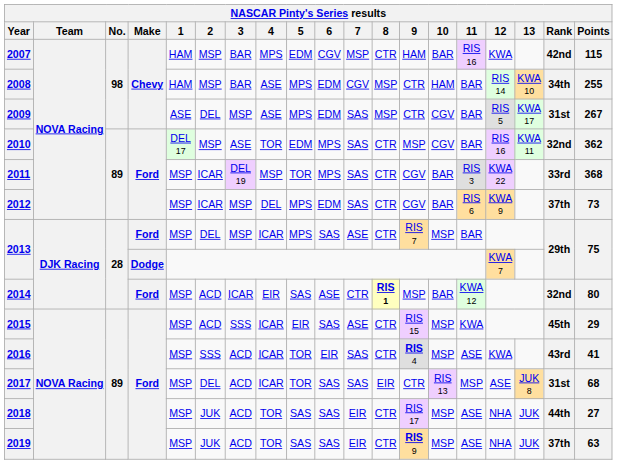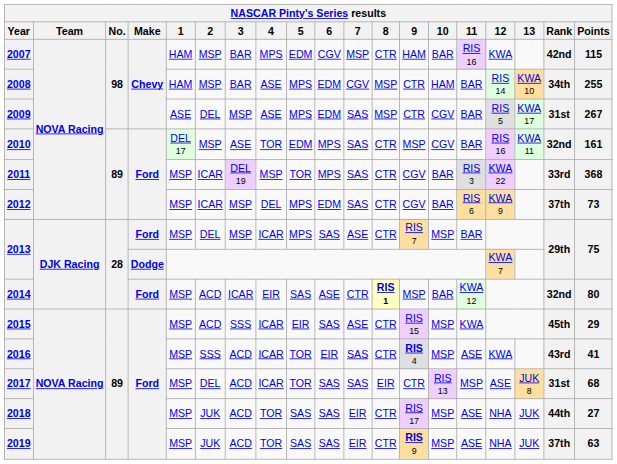 <table class="wikitable" style="text-align:center; font-size:80%">
 <tr>
 <th colspan=45><a href='#'>NASCAR Pinty's Series</a> results</th>
 </tr>
 <tr>
 <th>Year</th>
 <th>Team</th>
 <th>No.</th>
 <th>Make</th>
 <th>1</th>
 <th>2</th>
 <th>3</th>
 <th>4</th>
 <th>5</th>
 <th>6</th>
 <th>7</th>
 <th>8</th>
 <th>9</th>
 <th>10</th>
 <th>11</th>
 <th>12</th>
 <th>13</th>
 <th>Rank</th>
 <th>Points</th>
 </tr>
 <tr>
 <th><a href='#'>2007</a></th>
 <th rowspan=6><a href='#'>NOVA Racing</a></th>
 <th rowspan=3>98</th>
 <th rowspan=3><a href='#'>Chevy</a></th>
 <td><a href='#'>HAM</a></td>
 <td><a href='#'>MSP</a></td>
 <td><a href='#'>BAR</a></td>
 <td><a href='#'>MPS</a></td>
 <td><a href='#'>EDM</a></td>
 <td><a href='#'>CGV</a></td>
 <td><a href='#'>MSP</a></td>
 <td><a href='#'>CTR</a></td>
 <td><a href='#'>HAM</a></td>
 <td><a href='#'>BAR</a></td>
 <td style="background:#EFCFFF;"><a href='#'>RIS</a><br><small>16</small></td>
 <td><a href='#'>KWA</a></td>
 <td></td>
 <th>42nd</th>
 <th>115</th>
 </tr>
 <tr>
 <th><a href='#'>2008</a></th>
 <td><a href='#'>HAM</a></td>
 <td><a href='#'>MSP</a></td>
 <td><a href='#'>BAR</a></td>
 <td><a href='#'>ASE</a></td>
 <td><a href='#'>MPS</a></td>
 <td><a href='#'>EDM</a></td>
 <td><a href='#'>CGV</a></td>
 <td><a href='#'>MSP</a></td>
 <td><a href='#'>CTR</a></td>
 <td><a href='#'>HAM</a></td>
 <td><a href='#'>BAR</a></td>
 <td style="background:#DFFFDF;"><a href='#'>RIS</a><br><small>14</small></td>
 <td style="background:#FFDF9F;"><a href='#'>KWA</a><br><small>10</small></td>
 <th>34th</th>
 <th>255</th>
 </tr>
 <tr>
 <th><a href='#'>2009</a></th>
 <td><a href='#'>ASE</a></td>
 <td><a href='#'>DEL</a></td>
 <td><a href='#'>MSP</a></td>
 <td><a href='#'>ASE</a></td>
 <td><a href='#'>MPS</a></td>
 <td><a href='#'>EDM</a></td>
 <td><a href='#'>SAS</a></td>
 <td><a href='#'>MSP</a></td>
 <td><a href='#'>CTR</a></td>
 <td><a href='#'>CGV</a></td>
 <td><a href='#'>BAR</a></td>
 <td style="background:#DFDFDF;"><a href='#'>RIS</a><br><small>5</small></td>
 <td style="background:#DFFFDF;"><a href='#'>KWA</a><br><small>17</small></td>
 <th>31st</th>
 <th>267</th>
 </tr>
 <tr>
 <th><a href='#'>2010</a></th>
 <th rowspan=3>89</th>
 <th rowspan=3><a href='#'>Ford</a></th>
 <td style="background:#DFFFDF;"><a href='#'>DEL</a><br><small>17</small></td>
 <td><a href='#'>MSP</a></td>
 <td><a href='#'>ASE</a></td>
 <td><a href='#'>TOR</a></td>
 <td><a href='#'>EDM</a></td>
 <td><a href='#'>MPS</a></td>
 <td><a href='#'>SAS</a></td>
 <td><a href='#'>CTR</a></td>
 <td><a href='#'>MSP</a></td>
 <td><a href='#'>CGV</a></td>
 <td><a href='#'>BAR</a></td>
 <td style="background:#EFCFFF;"><a href='#'>RIS</a><br><small>16</small></td>
 <td style="background:#DFFFDF;"><a href='#'>KWA</a><br><small>11</small></td>
 <th>32nd</th>
-<th>362</th>
+<th>161</th>
 </tr>
 <tr>
 <th><a href='#'>2011</a></th>
 <td><a href='#'>MSP</a></td>
 <td><a href='#'>ICAR</a></td>
 <td style="background:#EFCFFF;"><a href='#'>DEL</a><br><small>19</small></td>
 <td><a href='#'>MSP</a></td>
 <td><a href='#'>TOR</a></td>
 <td><a href='#'>MPS</a></td>
 <td><a href='#'>SAS</a></td>
 <td><a href='#'>CTR</a></td>
 <td><a href='#'>CGV</a></td>
 <td><a href='#'>BAR</a></td>
 <td style="background:#DFDFDF;"><a href='#'>RIS</a><br><small>3</small></td>
 <td style="background:#EFCFFF;"><a href='#'>KWA</a><br><small>22</small></td>
 <td></td>
 <th>33rd</th>
 <th>368</th>
 </tr>
 <tr>
 <th><a href='#'>2012</a></th>
 <td><a href='#'>MSP</a></td>
 <td><a href='#'>ICAR</a></td>
 <td><a href='#'>MSP</a></td>
 <td><a href='#'>DEL</a></td>
 <td><a href='#'>MPS</a></td>
 <td><a href='#'>EDM</a></td>
 <td><a href='#'>SAS</a></td>
 <td><a href='#'>CTR</a></td>
 <td><a href='#'>CGV</a></td>
 <td><a href='#'>BAR</a></td>
 <td style="background:#FFDF9F;"><a href='#'>RIS</a><br><small>6</small></td>
 <td style="background:#FFDF9F;"><a href='#'>KWA</a><br><small>9</small></td>
 <td></td>
 <th>37th</th>
 <th>73</th>
 </tr>
 <tr>
 <th rowspan=2><a href='#'>2013</a></th>
 <th rowspan=3><a href='#'>DJK Racing</a></th>
 <th rowspan=3>28</th>
 <th><a href='#'>Ford</a></th>
 <td><a href='#'>MSP</a></td>
 <td><a href='#'>DEL</a></td>
 <td><a href='#'>MSP</a></td>
 <td><a href='#'>ICAR</a></td>
 <td><a href='#'>MPS</a></td>
 <td><a href='#'>SAS</a></td>
 <td><a href='#'>ASE</a></td>
 <td><a href='#'>CTR</a></td>
 <td style="background:#FFDF9F;"><a href='#'>RIS</a><br><small>7</small></td>
 <td><a href='#'>MSP</a></td>
 <td><a href='#'>BAR</a></td>
 <td colspan=2></td>
 <th rowspan=2>29th</th>
 <th rowspan=2>75</th>
 </tr>
 <tr>
 <th><a href='#'>Dodge</a></th>
 <td colspan=11></td>
 <td style="background:#FFDF9F;"><a href='#'>KWA</a><br><small>7</small></td>
 <td></td>
 </tr>
 <tr>
 <th><a href='#'>2014</a></th>
 <th><a href='#'>Ford</a></th>
 <td><a href='#'>MSP</a></td>
 <td><a href='#'>ACD</a></td>
 <td><a href='#'>ICAR</a></td>
 <td><a href='#'>EIR</a></td>
 <td><a href='#'>SAS</a></td>
 <td><a href='#'>ASE</a></td>
 <td><a href='#'>CTR</a></td>
 <td style="background:#FFFFBF;"><strong><a href='#'>RIS</a><br><small>1</small></strong></td>
 <td><a href='#'>MSP</a></td>
 <td><a href='#'>BAR</a></td>
 <td style="background:#DFFFDF;"><a href='#'>KWA</a><br><small>12</small></td>
 <td colspan=2></td>
 <th>32nd</th>
 <th>80</th>
 </tr>
 <tr>
 <th><a href='#'>2015</a></th>
 <th rowspan=5><a href='#'>NOVA Racing</a></th>
 <th rowspan=5>89</th>
 <th rowspan=5><a href='#'>Ford</a></th>
 <td><a href='#'>MSP</a></td>
 <td><a href='#'>ACD</a></td>
 <td><a href='#'>SSS</a></td>
 <td><a href='#'>ICAR</a></td>
 <td><a href='#'>EIR</a></td>
 <td><a href='#'>SAS</a></td>
 <td><a href='#'>ASE</a></td>
 <td><a href='#'>CTR</a></td>
 <td style="background:#EFCFFF;"><a href='#'>RIS</a><br><small>15</small></td>
 <td><a href='#'>MSP</a></td>
 <td><a href='#'>KWA</a></td>
 <td colspan=2></td>
 <th>45th</th>
 <th>29</th>
 </tr>
 <tr>
 <th><a href='#'>2016</a></th>
 <td><a href='#'>MSP</a></td>
 <td><a href='#'>SSS</a></td>
 <td><a href='#'>ACD</a></td>
 <td><a href='#'>ICAR</a></td>
 <td><a href='#'>TOR</a></td>
 <td><a href='#'>EIR</a></td>
 <td><a href='#'>SAS</a></td>
 <td><a href='#'>CTR</a></td>
 <td style="background:#DFDFDF;"><strong><a href='#'>RIS</a></strong><br><small>4</small></td>
 <td><a href='#'>MSP</a></td>
 <td><a href='#'>ASE</a></td>
 <td><a href='#'>KWA</a></td>
 <td></td>
 <th>43rd</th>
 <th>41</th>
 </tr>
 <tr>
 <th><a href='#'>2017</a></th>
 <td><a href='#'>MSP</a></td>
 <td><a href='#'>DEL</a></td>
 <td><a href='#'>ACD</a></td>
 <td><a href='#'>ICAR</a></td>
 <td><a href='#'>TOR</a></td>
 <td><a href='#'>SAS</a></td>
 <td><a href='#'>SAS</a></td>
 <td><a href='#'>EIR</a></td>
 <td><a href='#'>CTR</a></td>
 <td style="background:#EFCFFF;"><a href='#'>RIS</a><br><small>13</small></td>
 <td><a href='#'>MSP</a></td>
 <td><a href='#'>ASE</a></td>
 <td style="background:#FFDF9F;"><a href='#'>JUK</a><br><small>8</small></td>
 <th>31st</th>
 <th>68</th>
 </tr>
 <tr>
 <th><a href='#'>2018</a></th>
 <td><a href='#'>MSP</a></td>
 <td><a href='#'>JUK</a></td>
 <td><a href='#'>ACD</a></td>
 <td><a href='#'>TOR</a></td>
 <td><a href='#'>SAS</a></td>
 <td><a href='#'>SAS</a></td>
 <td><a href='#'>EIR</a></td>
 <td><a href='#'>CTR</a></td>
 <td style="background:#EFCFFF;"><a href='#'>RIS</a><br><small>17</small></td>
 <td><a href='#'>MSP</a></td>
 <td><a href='#'>ASE</a></td>
 <td><a href='#'>NHA</a></td>
 <td><a href='#'>JUK</a></td>
 <th>44th</th>
 <th>27</th>
 </tr>
 <tr>
 <th><a href='#'>2019</a></th>
 <td><a href='#'>MSP</a></td>
 <td><a href='#'>JUK</a></td>
 <td><a href='#'>ACD</a></td>
 <td><a href='#'>TOR</a></td>
 <td><a href='#'>SAS</a></td>
 <td><a href='#'>SAS</a></td>
 <td><a href='#'>EIR</a></td>
 <td><a href='#'>CTR</a></td>
 <td style="background:#FFDF9F;"><strong><a href='#'>RIS</a></strong><br><small>9</small></td>
 <td><a href='#'>MSP</a></td>
 <td><a href='#'>ASE</a></td>
 <td><a href='#'>NHA</a></td>
 <td><a href='#'>JUK</a></td>
 <th>37th</th>
 <th>63</th>
 </tr>
 </table>
